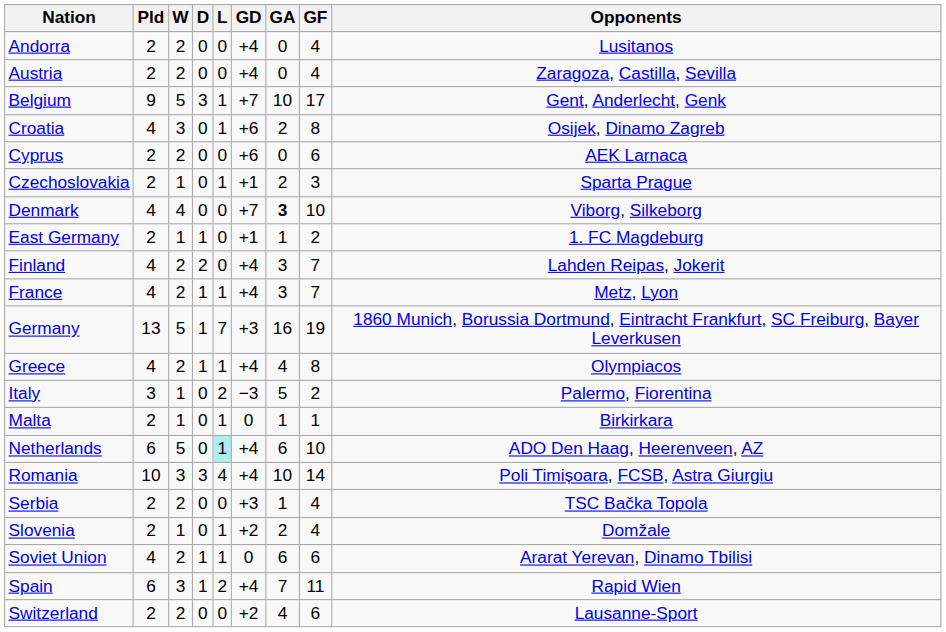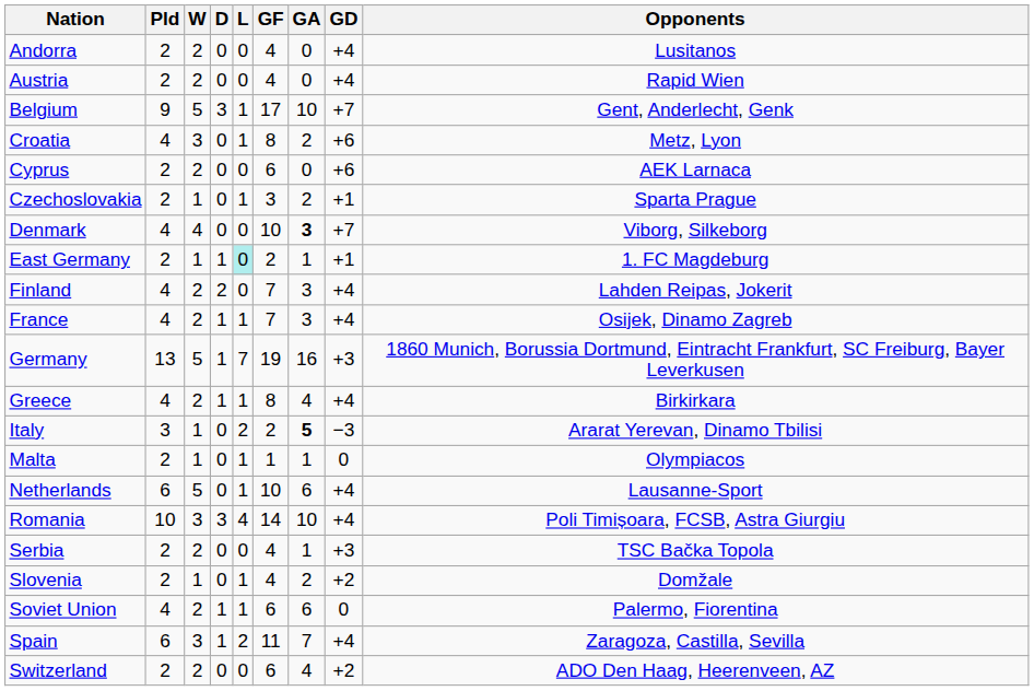 <table class="sortable wikitable" style="text-align: center">
 <tr>
 <th>Nation</th>
 <th>Pld</th>
 <th>W</th>
 <th>D</th>
 <th>L</th>
+<th>GF</th>
+<th>GA</th>
 <th>GD</th>
-<th>GA</th>
-<th>GF</th>
 <th>Opponents</th>
 </tr>
 <tr>
 <td style="text-align:left;"> <a href='#'>Andorra</a></td>
 <td>2</td>
 <td>2</td>
 <td>0</td>
 <td>0</td>
+<td>4</td>
+<td>0</td>
 <td>+4</td>
-<td>0</td>
-<td>4</td>
 <td><a href='#'>Lusitanos</a></td>
 </tr>
 <tr>
 <td style="text-align:left;"> <a href='#'>Austria</a></td>
 <td>2</td>
 <td>2</td>
 <td>0</td>
 <td>0</td>
+<td>4</td>
+<td>0</td>
 <td>+4</td>
-<td>0</td>
-<td>4</td>
-<td><a href='#'>Zaragoza</a>, <a href='#'>Castilla</a>, <a href='#'>Sevilla</a></td>
+<td><a href='#'>Rapid Wien</a></td>
 </tr>
 <tr>
 <td style="text-align:left;"> <a href='#'>Belgium</a></td>
 <td>9</td>
 <td>5</td>
 <td>3</td>
 <td>1</td>
+<td>17</td>
+<td>10</td>
 <td>+7</td>
-<td>10</td>
-<td>17</td>
 <td><a href='#'>Gent</a>, <a href='#'>Anderlecht</a>, <a href='#'>Genk</a></td>
 </tr>
 <tr>
 <td style="text-align:left;"> <a href='#'>Croatia</a></td>
 <td>4</td>
 <td>3</td>
 <td>0</td>
 <td>1</td>
+<td>8</td>
+<td>2</td>
 <td>+6</td>
-<td>2</td>
-<td>8</td>
-<td><a href='#'>Osijek</a>, <a href='#'>Dinamo Zagreb</a></td>
+<td><a href='#'>Metz</a>, <a href='#'>Lyon</a></td>
 </tr>
 <tr>
 <td style="text-align:left;"> <a href='#'>Cyprus</a></td>
 <td>2</td>
 <td>2</td>
 <td>0</td>
 <td>0</td>
+<td>6</td>
+<td>0</td>
 <td>+6</td>
-<td>0</td>
-<td>6</td>
 <td><a href='#'>AEK Larnaca</a></td>
 </tr>
 <tr>
 <td style="text-align:left;"> <a href='#'>Czechoslovakia</a></td>
 <td>2</td>
 <td>1</td>
 <td>0</td>
 <td>1</td>
+<td>3</td>
+<td>2</td>
 <td>+1</td>
-<td>2</td>
-<td>3</td>
 <td><a href='#'>Sparta Prague</a></td>
 </tr>
 <tr>
 <td style="text-align:left;"> <a href='#'>Denmark</a></td>
 <td>4</td>
 <td>4</td>
 <td>0</td>
 <td>0</td>
+<td>10</td>
+<td><strong>3</strong></td>
 <td>+7</td>
-<td><strong>3</strong></td>
-<td>10</td>
 <td><a href='#'>Viborg</a>, <a href='#'>Silkeborg</a></td>
 </tr>
 <tr>
 <td style="text-align:left;"> <a href='#'>East Germany</a></td>
 <td>2</td>
 <td>1</td>
 <td>1</td>
-<td>0</td>
+<td style="background: paleturquoise;">0</td>
+<td>2</td>
+<td>1</td>
 <td>+1</td>
-<td>1</td>
-<td>2</td>
 <td><a href='#'>1. FC Magdeburg</a></td>
 </tr>
 <tr>
 <td style="text-align:left;"> <a href='#'>Finland</a></td>
 <td>4</td>
 <td>2</td>
 <td>2</td>
 <td>0</td>
+<td>7</td>
+<td>3</td>
 <td>+4</td>
-<td>3</td>
-<td>7</td>
 <td><a href='#'>Lahden Reipas</a>, <a href='#'>Jokerit</a></td>
 </tr>
 <tr>
 <td style="text-align:left;"> <a href='#'>France</a></td>
 <td>4</td>
 <td>2</td>
 <td>1</td>
 <td>1</td>
+<td>7</td>
+<td>3</td>
 <td>+4</td>
-<td>3</td>
-<td>7</td>
-<td><a href='#'>Metz</a>, <a href='#'>Lyon</a></td>
+<td><a href='#'>Osijek</a>, <a href='#'>Dinamo Zagreb</a></td>
 </tr>
 <tr>
 <td style="text-align:left;"> <a href='#'>Germany</a></td>
 <td>13</td>
 <td>5</td>
 <td>1</td>
 <td>7</td>
+<td>19</td>
+<td>16</td>
 <td>+3</td>
-<td>16</td>
-<td>19</td>
 <td><a href='#'>1860 Munich</a>, <a href='#'>Borussia Dortmund</a>, <a href='#'>Eintracht Frankfurt</a>, <a href='#'>SC Freiburg</a>, <a href='#'>Bayer Leverkusen</a></td>
 </tr>
 <tr>
 <td style="text-align:left;"> <a href='#'>Greece</a></td>
 <td>4</td>
 <td>2</td>
 <td>1</td>
 <td>1</td>
+<td>8</td>
+<td>4</td>
 <td>+4</td>
-<td>4</td>
-<td>8</td>
-<td><a href='#'>Olympiacos</a></td>
+<td><a href='#'>Birkirkara</a></td>
 </tr>
 <tr>
 <td style="text-align:left;"> <a href='#'>Italy</a></td>
 <td>3</td>
 <td>1</td>
 <td>0</td>
 <td>2</td>
+<td>2</td>
+<td><strong>5</strong></td>
 <td>−3</td>
-<td>5</td>
-<td>2</td>
-<td><a href='#'>Palermo</a>, <a href='#'>Fiorentina</a></td>
+<td><a href='#'>Ararat Yerevan</a>, <a href='#'>Dinamo Tbilisi</a></td>
 </tr>
 <tr>
 <td style="text-align:left;"> <a href='#'>Malta</a></td>
 <td>2</td>
 <td>1</td>
 <td>0</td>
 <td>1</td>
-<td>0</td>
 <td>1</td>
 <td>1</td>
-<td><a href='#'>Birkirkara</a></td>
+<td>0</td>
+<td><a href='#'>Olympiacos</a></td>
 </tr>
 <tr>
 <td style="text-align:left;"> <a href='#'>Netherlands</a></td>
 <td>6</td>
 <td>5</td>
 <td>0</td>
-<td style="background: paleturquoise;">1</td>
+<td>1</td>
+<td>10</td>
+<td>6</td>
 <td>+4</td>
-<td>6</td>
-<td>10</td>
-<td><a href='#'>ADO Den Haag</a>, <a href='#'>Heerenveen</a>, <a href='#'>AZ</a></td>
+<td><a href='#'>Lausanne-Sport</a></td>
 </tr>
 <tr>
 <td style="text-align:left;"> <a href='#'>Romania</a></td>
 <td>10</td>
 <td>3</td>
 <td>3</td>
 <td>4</td>
+<td>14</td>
+<td>10</td>
 <td>+4</td>
-<td>10</td>
-<td>14</td>
 <td><a href='#'>Poli Timișoara</a>, <a href='#'>FCSB</a>, <a href='#'>Astra Giurgiu</a></td>
 </tr>
 <tr>
 <td style="text-align:left;"> <a href='#'>Serbia</a></td>
 <td>2</td>
 <td>2</td>
 <td>0</td>
 <td>0</td>
+<td>4</td>
+<td>1</td>
 <td>+3</td>
-<td>1</td>
-<td>4</td>
 <td><a href='#'>TSC Bačka Topola</a></td>
 </tr>
 <tr>
 <td style="text-align:left;"> <a href='#'>Slovenia</a></td>
 <td>2</td>
 <td>1</td>
 <td>0</td>
 <td>1</td>
+<td>4</td>
+<td>2</td>
 <td>+2</td>
-<td>2</td>
-<td>4</td>
 <td><a href='#'>Domžale</a></td>
 </tr>
 <tr>
 <td style="text-align:left;"> <a href='#'>Soviet Union</a></td>
 <td>4</td>
 <td>2</td>
 <td>1</td>
 <td>1</td>
-<td>0</td>
 <td>6</td>
 <td>6</td>
-<td><a href='#'>Ararat Yerevan</a>, <a href='#'>Dinamo Tbilisi</a></td>
+<td>0</td>
+<td><a href='#'>Palermo</a>, <a href='#'>Fiorentina</a></td>
 </tr>
 <tr>
 <td style="text-align:left;"> <a href='#'>Spain</a></td>
 <td>6</td>
 <td>3</td>
 <td>1</td>
 <td>2</td>
+<td>11</td>
+<td>7</td>
 <td>+4</td>
-<td>7</td>
-<td>11</td>
-<td><a href='#'>Rapid Wien</a></td>
+<td><a href='#'>Zaragoza</a>, <a href='#'>Castilla</a>, <a href='#'>Sevilla</a></td>
 </tr>
 <tr>
 <td style="text-align:left;"> <a href='#'>Switzerland</a></td>
 <td>2</td>
 <td>2</td>
 <td>0</td>
 <td>0</td>
+<td>6</td>
+<td>4</td>
 <td>+2</td>
-<td>4</td>
-<td>6</td>
-<td><a href='#'>Lausanne-Sport</a></td>
+<td><a href='#'>ADO Den Haag</a>, <a href='#'>Heerenveen</a>, <a href='#'>AZ</a></td>
 </tr>
 </table>
